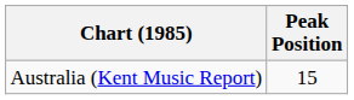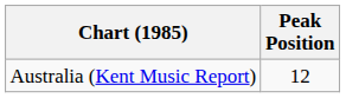 <table class="wikitable">
 <tr>
 <th>Chart (1985)</th>
 <th>Peak<br>Position</th>
 </tr>
 <tr>
 <td>Australia (<a href='#'>Kent Music Report</a>)</td>
-<td align="center">15</td>
+<td align="center">12</td>
 </tr>
 </table>
